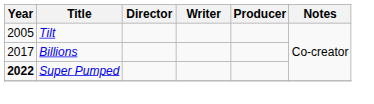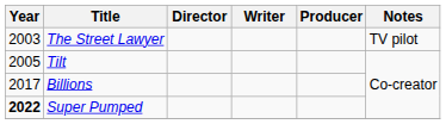 <table class="wikitable">
 <tr>
 <th>Year</th>
 <th>Title</th>
 <th width=65>Director</th>
 <th width=65>Writer</th>
 <th width=65>Producer</th>
 <th>Notes</th>
+</tr>
+<tr>
+<td>2003</td>
+<td><em><a href='#'>The Street Lawyer</a></em></td>
+<td></td>
+<td></td>
+<td></td>
+<td>TV pilot</td>
 </tr>
 <tr>
 <td>2005</td>
 <td><em><a href='#'>Tilt</a></em></td>
 <td></td>
 <td></td>
 <td></td>
 <td rowspan=3>Co-creator</td>
 </tr>
 <tr>
 <td>2017</td>
 <td><em><a href='#'>Billions</a></em></td>
 <td></td>
 <td></td>
 <td></td>
 </tr>
 <tr>
 <td><strong>2022</strong></td>
 <td><em><a href='#'>Super Pumped</a></em></td>
 <td></td>
 <td></td>
 <td></td>
 </tr>
 <tr>
 </tr>
 </table>
